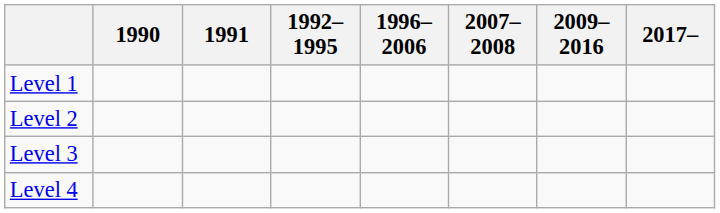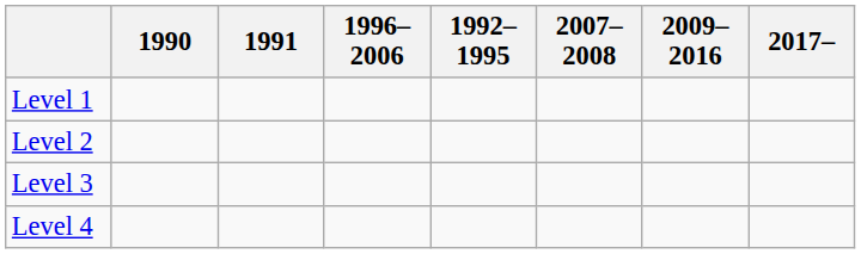 <table class="wikitable">
 <tr>
 <th style="width: 3.5em;"></th>
 <th style="width: 3.5em;">1990</th>
 <th style="width: 3.5em;">1991</th>
+<th style="width: 3.5em;">1996–<br>2006</th>
 <th style="width: 3.5em;">1992–<br>1995</th>
-<th style="width: 3.5em;">1996–<br>2006</th>
 <th style="width: 3.5em;">2007–<br>2008</th>
 <th style="width: 3.5em;">2009–<br>2016</th>
 <th style="width: 3.5em;">2017–</th>
 </tr>
 <tr>
 <td><a href='#'>Level 1</a></td>
 <td></td>
 <td></td>
 <td></td>
 <td></td>
 <td></td>
 <td></td>
 <td></td>
 </tr>
 <tr>
 <td><a href='#'>Level 2</a></td>
 <td></td>
 <td></td>
 <td></td>
 <td></td>
 <td></td>
 <td></td>
 <td></td>
 </tr>
 <tr>
 <td><a href='#'>Level 3</a></td>
 <td></td>
 <td></td>
 <td></td>
 <td></td>
 <td></td>
 <td></td>
 <td></td>
 </tr>
 <tr>
 <td><a href='#'>Level 4</a></td>
 <td></td>
 <td></td>
 <td></td>
 <td></td>
 <td></td>
 <td></td>
 <td></td>
 </tr>
 </table>
